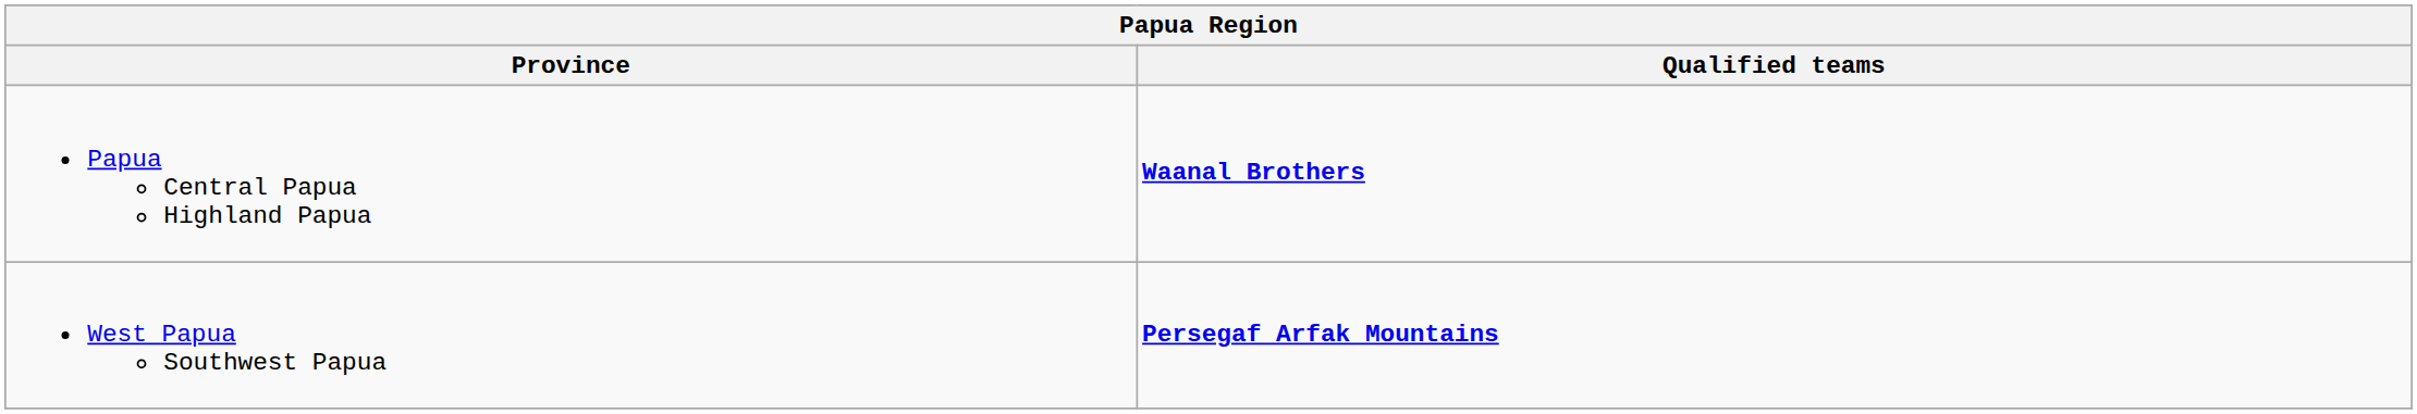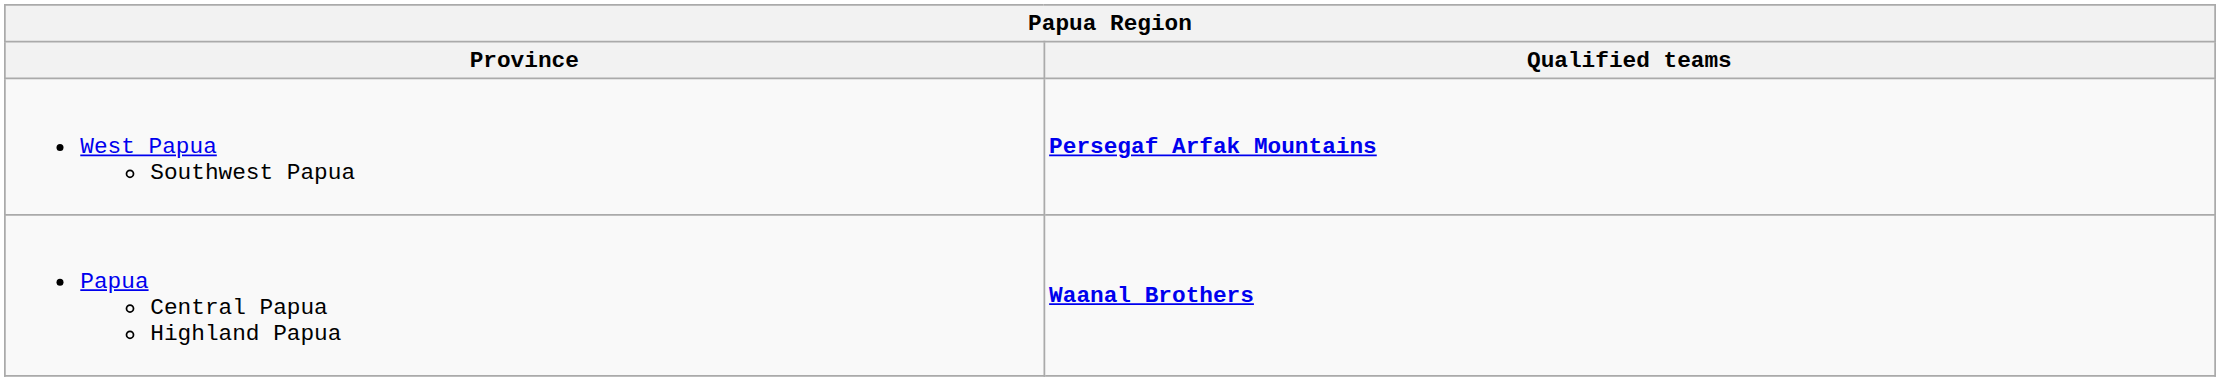 <table class="wikitable sortable" style="width:100%;">
 <tr>
 <th colspan="2"><strong>Papua Region</strong></th>
 </tr>
 <tr>
 <th style="width:47%;">Province</th>
 <th style="width:53%;">Qualified teams</th>
 </tr>
 <tr>
+<td><br><ul><li> <a href='#'>West Papua</a><ul><li> Southwest Papua</li></ul></li></ul></td>
+<td><strong><a href='#'>Persegaf Arfak Mountains</a></strong></td>
+</tr>
+<tr>
 <td><br><ul><li> <a href='#'>Papua</a><ul><li> Central Papua</li><li> Highland Papua</li></ul></li></ul></td>
 <td><strong><a href='#'>Waanal Brothers</a></strong></td>
 </tr>
-<tr>
-<td><br><ul><li> <a href='#'>West Papua</a><ul><li> Southwest Papua</li></ul></li></ul></td>
-<td><strong><a href='#'>Persegaf Arfak Mountains</a></strong></td>
-</tr>
 </table>
